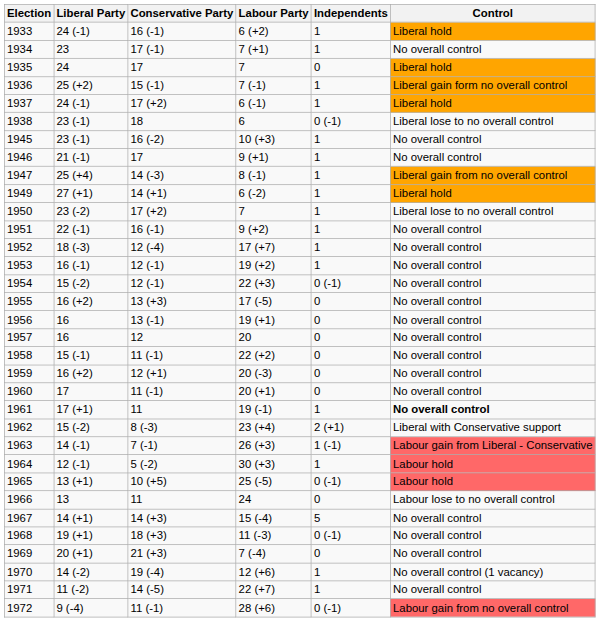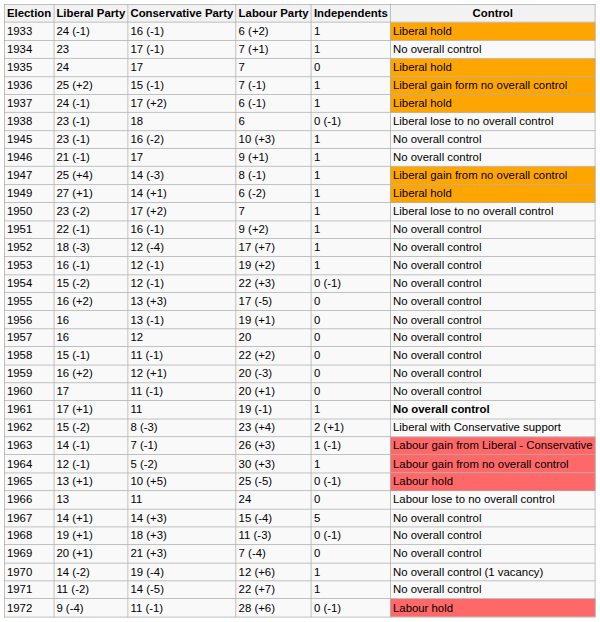 <table class="wikitable">
 <tr>
 <th>Election</th>
 <th>Liberal Party</th>
 <th>Conservative Party</th>
 <th>Labour Party</th>
 <th>Independents</th>
 <th>Control</th>
 </tr>
 <tr>
 <td>1933</td>
 <td>24 (-1)</td>
 <td>16 (-1)</td>
 <td>6 (+2)</td>
 <td>1</td>
 <td bgcolor=orange>Liberal hold</td>
 </tr>
 <tr>
 <td>1934</td>
 <td>23</td>
 <td>17 (-1)</td>
 <td>7 (+1)</td>
 <td>1</td>
 <td>No overall control</td>
 </tr>
 <tr>
 <td>1935</td>
 <td>24</td>
 <td>17</td>
 <td>7</td>
 <td>0</td>
 <td bgcolor=orange>Liberal hold</td>
 </tr>
 <tr>
 <td>1936</td>
 <td>25 (+2)</td>
 <td>15 (-1)</td>
 <td>7 (-1)</td>
 <td>1</td>
 <td bgcolor=orange>Liberal gain form no overall control</td>
 </tr>
 <tr>
 <td>1937</td>
 <td>24 (-1)</td>
 <td>17 (+2)</td>
 <td>6 (-1)</td>
 <td>1</td>
 <td bgcolor=orange>Liberal hold</td>
 </tr>
 <tr>
 <td>1938</td>
 <td>23 (-1)</td>
 <td>18</td>
 <td>6</td>
 <td>0 (-1)</td>
 <td>Liberal lose to no overall control</td>
 </tr>
 <tr>
 <td>1945</td>
 <td>23 (-1)</td>
 <td>16 (-2)</td>
 <td>10 (+3)</td>
 <td>1</td>
 <td>No overall control</td>
 </tr>
 <tr>
 <td>1946</td>
 <td>21 (-1)</td>
 <td>17</td>
 <td>9 (+1)</td>
 <td>1</td>
 <td>No overall control</td>
 </tr>
 <tr>
 <td>1947</td>
 <td>25 (+4)</td>
 <td>14 (-3)</td>
 <td>8 (-1)</td>
 <td>1</td>
 <td bgcolor=orange>Liberal gain from no overall control</td>
 </tr>
 <tr>
 <td>1949</td>
 <td>27 (+1)</td>
 <td>14 (+1)</td>
 <td>6 (-2)</td>
 <td>1</td>
 <td bgcolor=orange>Liberal hold</td>
 </tr>
 <tr>
 <td>1950</td>
 <td>23 (-2)</td>
 <td>17 (+2)</td>
 <td>7</td>
 <td>1</td>
 <td>Liberal lose to no overall control</td>
 </tr>
 <tr>
 <td>1951</td>
 <td>22 (-1)</td>
 <td>16 (-1)</td>
 <td>9 (+2)</td>
 <td>1</td>
 <td>No overall control</td>
 </tr>
 <tr>
 <td>1952</td>
 <td>18 (-3)</td>
 <td>12 (-4)</td>
 <td>17 (+7)</td>
 <td>1</td>
 <td>No overall control</td>
 </tr>
 <tr>
 <td>1953</td>
 <td>16 (-1)</td>
 <td>12 (-1)</td>
 <td>19 (+2)</td>
 <td>1</td>
 <td>No overall control</td>
 </tr>
 <tr>
 <td>1954</td>
 <td>15 (-2)</td>
 <td>12 (-1)</td>
 <td>22 (+3)</td>
 <td>0 (-1)</td>
 <td>No overall control</td>
 </tr>
 <tr>
 <td>1955</td>
 <td>16 (+2)</td>
 <td>13 (+3)</td>
 <td>17 (-5)</td>
 <td>0</td>
 <td>No overall control</td>
 </tr>
 <tr>
 <td>1956</td>
 <td>16</td>
 <td>13 (-1)</td>
 <td>19 (+1)</td>
 <td>0</td>
 <td>No overall control</td>
 </tr>
 <tr>
 <td>1957</td>
 <td>16</td>
 <td>12</td>
 <td>20</td>
 <td>0</td>
 <td>No overall control</td>
 </tr>
 <tr>
 <td>1958</td>
 <td>15 (-1)</td>
 <td>11 (-1)</td>
 <td>22 (+2)</td>
 <td>0</td>
 <td>No overall control</td>
 </tr>
 <tr>
 <td>1959</td>
 <td>16 (+2)</td>
 <td>12 (+1)</td>
 <td>20 (-3)</td>
 <td>0</td>
 <td>No overall control</td>
 </tr>
 <tr>
 <td>1960</td>
 <td>17</td>
 <td>11 (-1)</td>
 <td>20 (+1)</td>
 <td>0</td>
 <td>No overall control</td>
 </tr>
 <tr>
 <td>1961</td>
 <td>17 (+1)</td>
 <td>11</td>
 <td>19 (-1)</td>
 <td>1</td>
 <td><strong>No overall control</strong></td>
 </tr>
 <tr>
 <td>1962</td>
 <td>15 (-2)</td>
 <td>8 (-3)</td>
 <td>23 (+4)</td>
 <td>2 (+1)</td>
 <td>Liberal with Conservative support</td>
 </tr>
 <tr>
 <td>1963</td>
 <td>14 (-1)</td>
 <td>7 (-1)</td>
 <td>26 (+3)</td>
 <td>1 (-1)</td>
 <td bgcolor=FF6868>Labour gain from Liberal - Conservative</td>
 </tr>
 <tr>
 <td>1964</td>
 <td>12 (-1)</td>
 <td>5 (-2)</td>
 <td>30 (+3)</td>
 <td>1</td>
-<td bgcolor=FF6868>Labour hold</td>
+<td bgcolor=FF6868>Labour gain from no overall control</td>
 </tr>
 <tr>
 <td>1965</td>
 <td>13 (+1)</td>
 <td>10 (+5)</td>
 <td>25 (-5)</td>
 <td>0 (-1)</td>
 <td bgcolor=FF6868>Labour hold</td>
 </tr>
 <tr>
 <td>1966</td>
 <td>13</td>
 <td>11</td>
 <td>24</td>
 <td>0</td>
 <td>Labour lose to no overall control</td>
 </tr>
 <tr>
 <td>1967</td>
 <td>14 (+1)</td>
 <td>14 (+3)</td>
 <td>15 (-4)</td>
 <td>5</td>
 <td>No overall control</td>
 </tr>
 <tr>
 <td>1968</td>
 <td>19 (+1)</td>
 <td>18 (+3)</td>
 <td>11 (-3)</td>
 <td>0 (-1)</td>
 <td>No overall control</td>
 </tr>
 <tr>
 <td>1969</td>
 <td>20 (+1)</td>
 <td>21 (+3)</td>
 <td>7 (-4)</td>
 <td>0</td>
 <td>No overall control</td>
 </tr>
 <tr>
 <td>1970</td>
 <td>14 (-2)</td>
 <td>19 (-4)</td>
 <td>12 (+6)</td>
 <td>1</td>
 <td>No overall control (1 vacancy)</td>
 </tr>
 <tr>
 <td>1971</td>
 <td>11 (-2)</td>
 <td>14 (-5)</td>
 <td>22 (+7)</td>
 <td>1</td>
 <td>No overall control</td>
 </tr>
 <tr>
 <td>1972</td>
 <td>9 (-4)</td>
 <td>11 (-1)</td>
 <td>28 (+6)</td>
 <td>0 (-1)</td>
-<td bgcolor=FF6868>Labour gain from no overall control</td>
+<td bgcolor=FF6868>Labour hold</td>
 </tr>
 </table>
